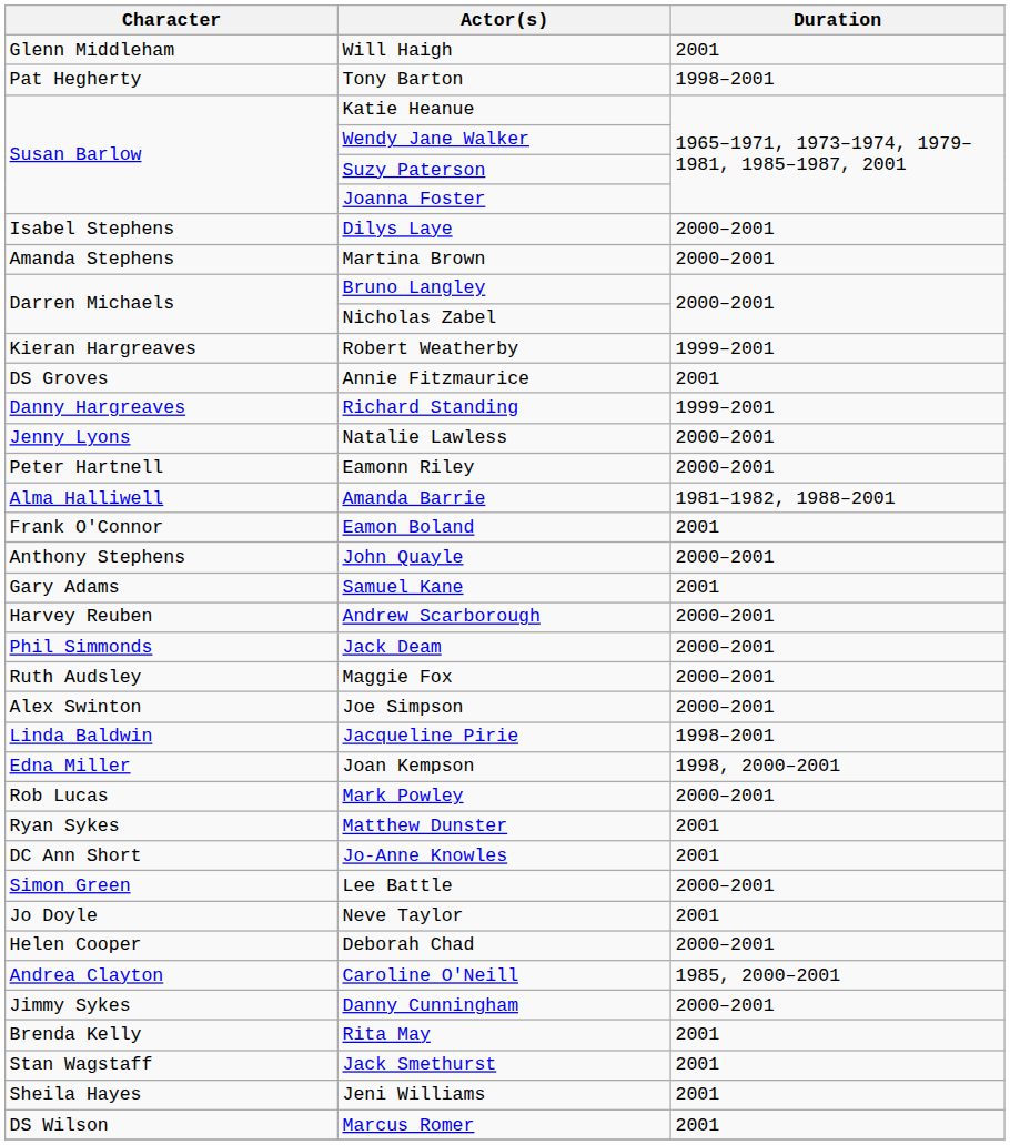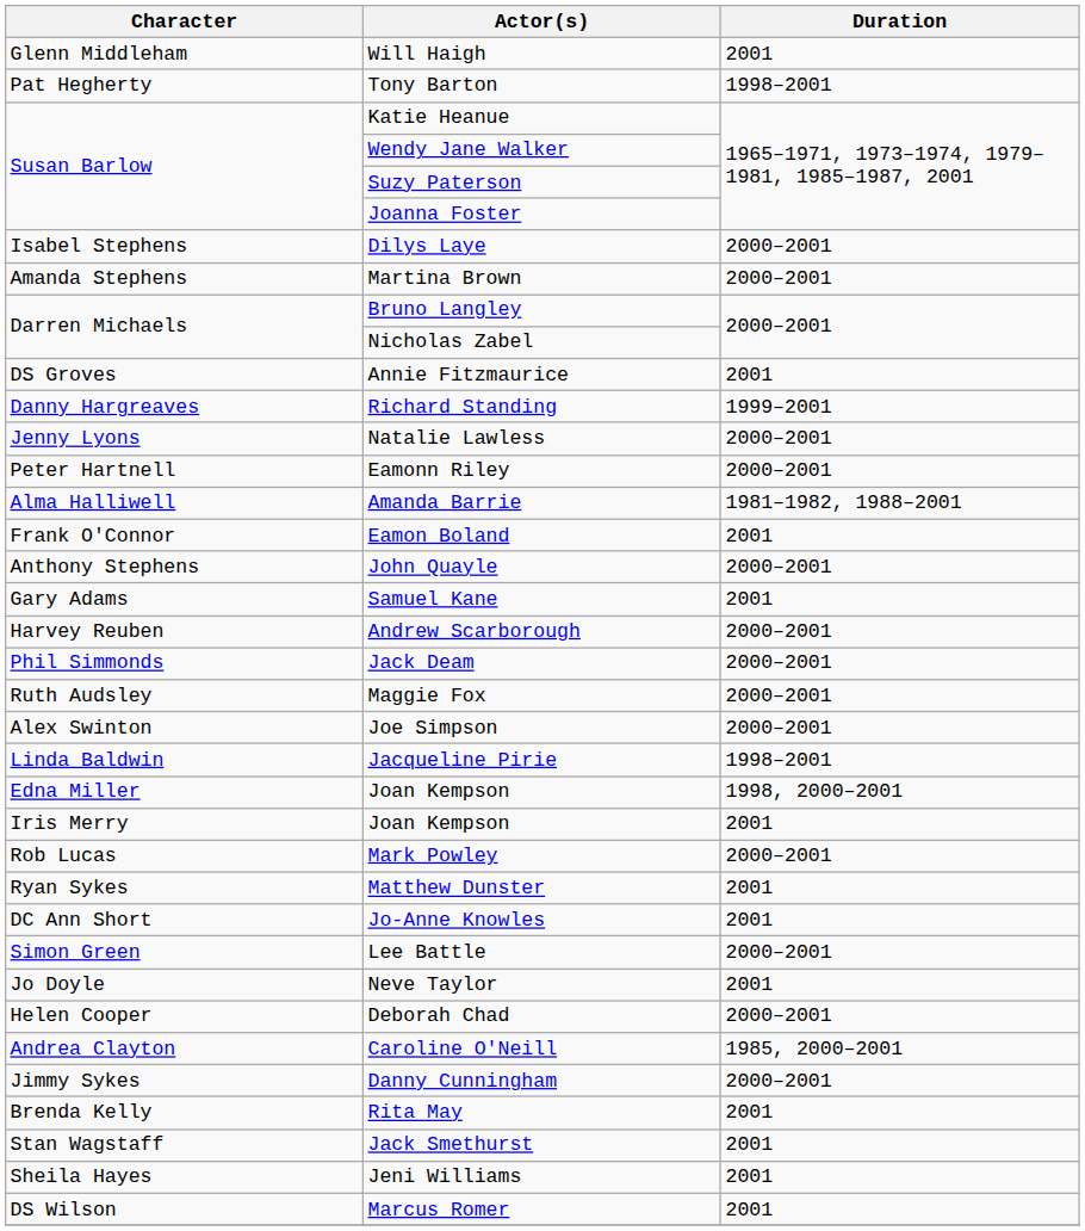 <table class="wikitable">
 <tr>
 <th scope="col" style="width:230px;">Character</th>
 <th scope="col" style="width:230px;">Actor(s)</th>
 <th scope="col" style="width:230px;">Duration</th>
 </tr>
 <tr>
 <td>Glenn Middleham</td>
 <td>Will Haigh</td>
 <td>2001</td>
 </tr>
 <tr>
 <td>Pat Hegherty</td>
 <td>Tony Barton</td>
 <td>1998–2001</td>
 </tr>
 <tr>
 <td rowspan="4"><a href='#'>Susan Barlow</a></td>
 <td>Katie Heanue</td>
 <td rowspan="4">1965–1971, 1973–1974, 1979–1981, 1985–1987, 2001</td>
 </tr>
 <tr>
 <td><a href='#'>Wendy Jane Walker</a></td>
 </tr>
 <tr>
 <td><a href='#'>Suzy Paterson</a></td>
 </tr>
 <tr>
 <td><a href='#'>Joanna Foster</a></td>
 </tr>
 <tr>
 <td>Isabel Stephens</td>
 <td><a href='#'>Dilys Laye</a></td>
 <td>2000–2001</td>
 </tr>
 <tr>
 <td>Amanda Stephens</td>
 <td>Martina Brown</td>
 <td>2000–2001</td>
 </tr>
 <tr>
 <td rowspan="2">Darren Michaels</td>
 <td><a href='#'>Bruno Langley</a></td>
 <td rowspan="2">2000–2001</td>
 </tr>
 <tr>
 <td>Nicholas Zabel</td>
-</tr>
-<tr>
-<td>Kieran Hargreaves</td>
-<td>Robert Weatherby</td>
-<td>1999–2001</td>
 </tr>
 <tr>
 <td>DS Groves</td>
 <td>Annie Fitzmaurice</td>
 <td>2001</td>
 </tr>
 <tr>
 <td><a href='#'>Danny Hargreaves</a></td>
 <td><a href='#'>Richard Standing</a></td>
 <td>1999–2001</td>
 </tr>
 <tr>
 <td><a href='#'>Jenny Lyons</a></td>
 <td>Natalie Lawless</td>
 <td>2000–2001</td>
 </tr>
 <tr>
 <td>Peter Hartnell</td>
 <td>Eamonn Riley</td>
 <td>2000–2001</td>
 </tr>
 <tr>
 <td><a href='#'>Alma Halliwell</a></td>
 <td><a href='#'>Amanda Barrie</a></td>
 <td>1981–1982, 1988–2001</td>
 </tr>
 <tr>
 <td>Frank O'Connor</td>
 <td><a href='#'>Eamon Boland</a></td>
 <td>2001</td>
 </tr>
 <tr>
 <td>Anthony Stephens</td>
 <td><a href='#'>John Quayle</a></td>
 <td>2000–2001</td>
 </tr>
 <tr>
 <td>Gary Adams</td>
 <td><a href='#'>Samuel Kane</a></td>
 <td>2001</td>
 </tr>
 <tr>
 <td>Harvey Reuben</td>
 <td><a href='#'>Andrew Scarborough</a></td>
 <td>2000–2001</td>
 </tr>
 <tr>
 <td><a href='#'>Phil Simmonds</a></td>
 <td><a href='#'>Jack Deam</a></td>
 <td>2000–2001</td>
 </tr>
 <tr>
 <td>Ruth Audsley</td>
 <td>Maggie Fox</td>
 <td>2000–2001</td>
 </tr>
 <tr>
 <td>Alex Swinton</td>
 <td>Joe Simpson</td>
 <td>2000–2001</td>
 </tr>
 <tr>
 <td><a href='#'>Linda Baldwin</a></td>
 <td><a href='#'>Jacqueline Pirie</a></td>
 <td>1998–2001</td>
 </tr>
 <tr>
 <td><a href='#'>Edna Miller</a></td>
 <td>Joan Kempson</td>
 <td>1998, 2000–2001</td>
 </tr>
 <tr>
+<td>Iris Merry</td>
+<td>Joan Kempson</td>
+<td>2001</td>
+</tr>
+<tr>
 <td>Rob Lucas</td>
 <td><a href='#'>Mark Powley</a></td>
 <td>2000–2001</td>
 </tr>
 <tr>
 <td>Ryan Sykes</td>
 <td><a href='#'>Matthew Dunster</a></td>
 <td>2001</td>
 </tr>
 <tr>
 <td>DC Ann Short</td>
 <td><a href='#'>Jo-Anne Knowles</a></td>
 <td>2001</td>
 </tr>
 <tr>
 <td><a href='#'>Simon Green</a></td>
 <td>Lee Battle</td>
 <td>2000–2001</td>
 </tr>
 <tr>
 <td>Jo Doyle</td>
 <td>Neve Taylor</td>
 <td>2001</td>
 </tr>
 <tr>
 <td>Helen Cooper</td>
 <td>Deborah Chad</td>
 <td>2000–2001</td>
 </tr>
 <tr>
 <td><a href='#'>Andrea Clayton</a></td>
 <td><a href='#'>Caroline O'Neill</a></td>
 <td>1985, 2000–2001</td>
 </tr>
 <tr>
 <td>Jimmy Sykes</td>
 <td><a href='#'>Danny Cunningham</a></td>
 <td>2000–2001</td>
 </tr>
 <tr>
 <td>Brenda Kelly</td>
 <td><a href='#'>Rita May</a></td>
 <td>2001</td>
 </tr>
 <tr>
 <td>Stan Wagstaff</td>
 <td><a href='#'>Jack Smethurst</a></td>
 <td>2001</td>
 </tr>
 <tr>
 <td>Sheila Hayes</td>
 <td>Jeni Williams</td>
 <td>2001</td>
 </tr>
 <tr>
 <td>DS Wilson</td>
 <td><a href='#'>Marcus Romer</a></td>
 <td>2001</td>
 </tr>
 <tr>
 </tr>
 </table>
